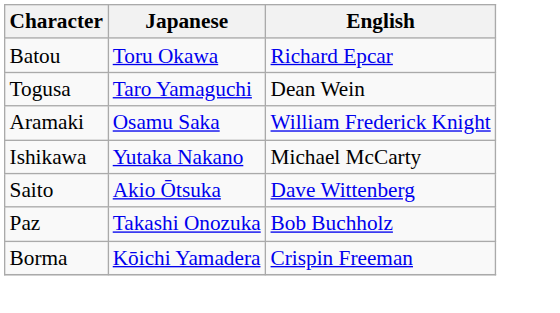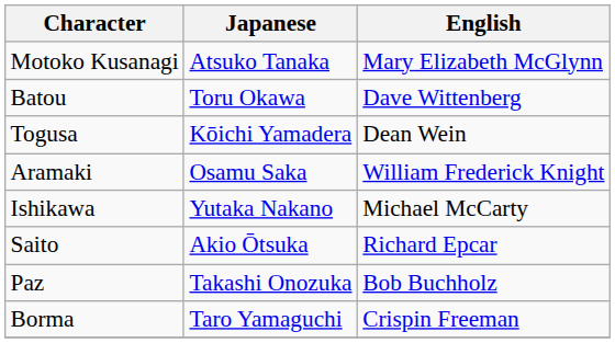 <table class="wikitable">
 <tr>
 <th>Character</th>
 <th>Japanese</th>
 <th>English</th>
 </tr>
 <tr>
+<td>Motoko Kusanagi</td>
+<td><a href='#'>Atsuko Tanaka</a></td>
+<td><a href='#'>Mary Elizabeth McGlynn</a></td>
+</tr>
+<tr>
 <td>Batou</td>
 <td><a href='#'>Toru Okawa</a></td>
-<td><a href='#'>Richard Epcar</a></td>
+<td><a href='#'>Dave Wittenberg</a></td>
 </tr>
 <tr>
 <td>Togusa</td>
-<td><a href='#'>Taro Yamaguchi</a></td>
+<td><a href='#'>Kōichi Yamadera</a></td>
 <td>Dean Wein</td>
 </tr>
 <tr>
 <td>Aramaki</td>
 <td><a href='#'>Osamu Saka</a></td>
 <td><a href='#'>William Frederick Knight</a></td>
 </tr>
 <tr>
 <td>Ishikawa</td>
 <td><a href='#'>Yutaka Nakano</a></td>
 <td>Michael McCarty</td>
 </tr>
 <tr>
 <td>Saito</td>
 <td><a href='#'>Akio Ōtsuka</a></td>
-<td><a href='#'>Dave Wittenberg</a></td>
+<td><a href='#'>Richard Epcar</a></td>
 </tr>
 <tr>
 <td>Paz</td>
 <td><a href='#'>Takashi Onozuka</a></td>
 <td><a href='#'>Bob Buchholz</a></td>
 </tr>
 <tr>
 <td>Borma</td>
-<td><a href='#'>Kōichi Yamadera</a></td>
+<td><a href='#'>Taro Yamaguchi</a></td>
 <td><a href='#'>Crispin Freeman</a></td>
 </tr>
 <tr>
 </tr>
 </table>
